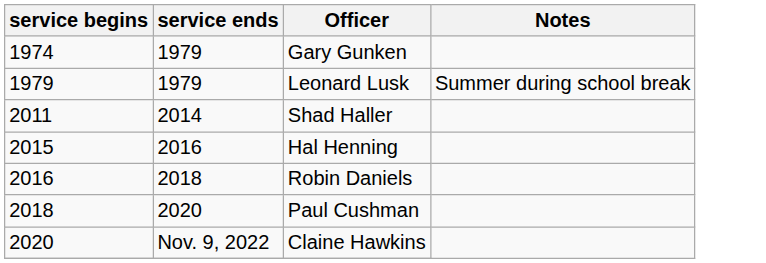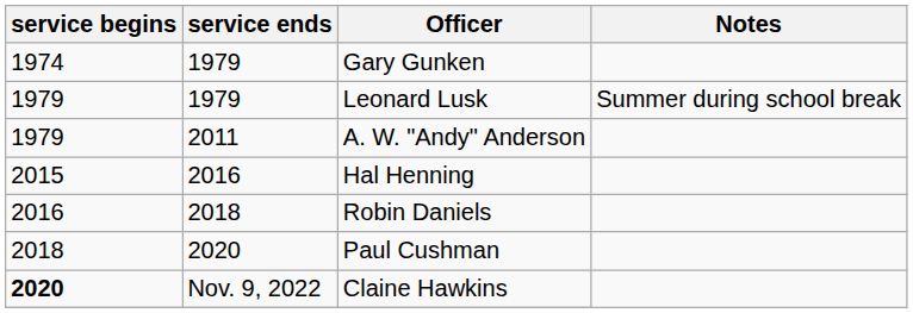 <table class="wikitable">
 <tr>
 <th>service begins</th>
 <th>service ends</th>
 <th>Officer</th>
 <th>Notes</th>
 </tr>
 <tr>
 <td>1974</td>
 <td>1979</td>
 <td>Gary Gunken</td>
 <td></td>
 </tr>
 <tr>
 <td>1979</td>
 <td>1979</td>
 <td>Leonard Lusk</td>
 <td>Summer during school break</td>
 </tr>
 <tr>
+<td>1979</td>
 <td>2011</td>
-<td>2014</td>
-<td>Shad Haller</td>
+<td>A. W. "Andy" Anderson</td>
 <td></td>
 </tr>
 <tr>
 <td>2015</td>
 <td>2016</td>
 <td>Hal Henning</td>
 <td></td>
 </tr>
 <tr>
 <td>2016</td>
 <td>2018</td>
 <td>Robin Daniels</td>
 <td></td>
 </tr>
 <tr>
 <td>2018</td>
 <td>2020</td>
 <td>Paul Cushman</td>
 <td></td>
 </tr>
 <tr>
-<td>2020</td>
+<td><strong>2020</strong></td>
 <td>Nov. 9, 2022</td>
 <td>Claine Hawkins</td>
 </tr>
 <tr>
 </tr>
 </table>
